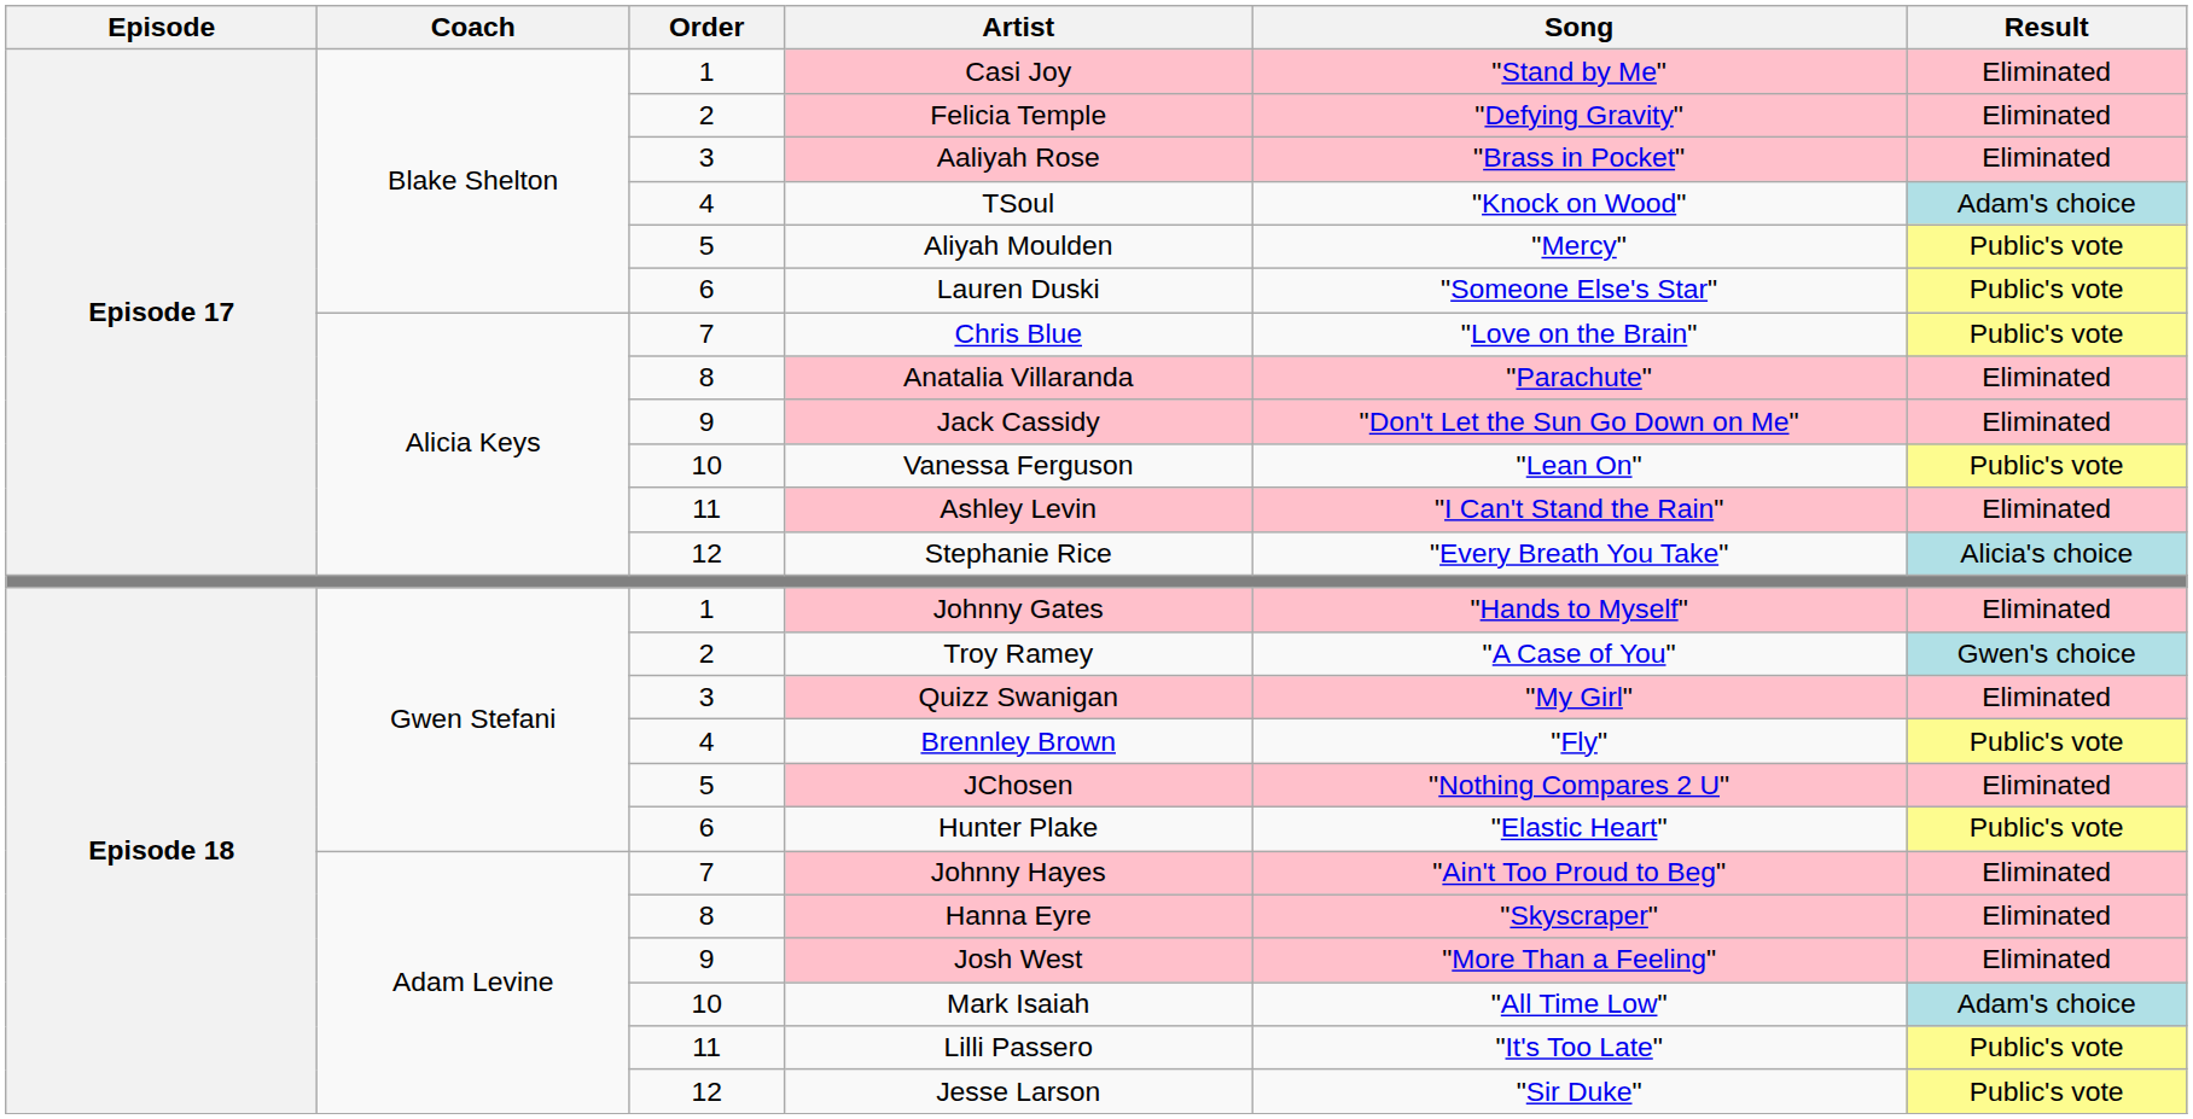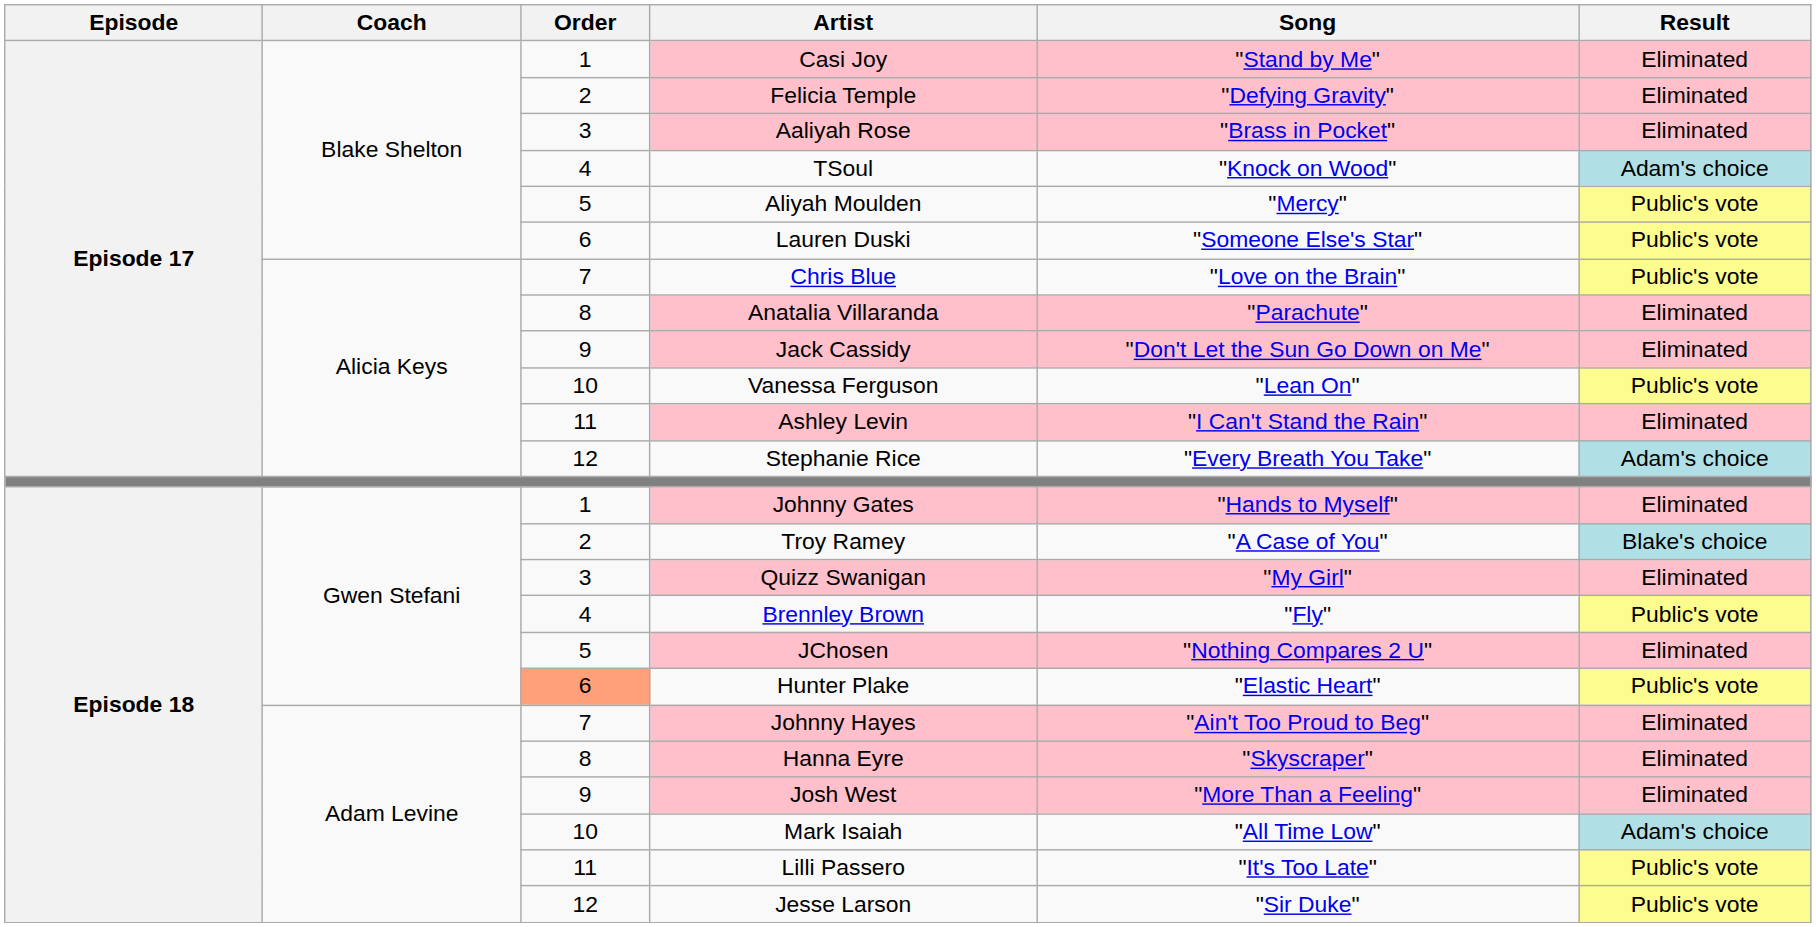 <table class="wikitable" style="text-align:center; width:100%;">
 <tr>
 <th style="width:10%;">Episode</th>
 <th style="width:10%;">Coach</th>
 <th style="width:05%;">Order</th>
 <th style="width:15%;">Artist</th>
 <th style="width:21%;">Song</th>
 <th style="width:9%;">Result</th>
 </tr>
 <tr>
 <th rowspan="12" scope="row">Episode 17<br><small></small></th>
 <td rowspan="6" scope="row">Blake Shelton</td>
 <td>1</td>
 <td style="background:pink;">Casi Joy</td>
 <td style="background:pink;">"<a href='#'>Stand by Me</a>"</td>
 <td style="background:pink;">Eliminated</td>
 </tr>
 <tr>
 <td>2</td>
 <td style="background:pink;">Felicia Temple</td>
 <td style="background:pink;">"<a href='#'>Defying Gravity</a>"</td>
 <td style="background:pink;">Eliminated</td>
 </tr>
 <tr>
 <td>3</td>
 <td style="background:pink;">Aaliyah Rose</td>
 <td style="background:pink;">"<a href='#'>Brass in Pocket</a>"</td>
 <td style="background:pink;">Eliminated</td>
 </tr>
 <tr>
 <td>4</td>
 <td>TSoul</td>
 <td>"<a href='#'>Knock on Wood</a>"</td>
 <td style="background:#B0E0E6;">Adam's choice</td>
 </tr>
 <tr>
 <td>5</td>
 <td>Aliyah Moulden</td>
 <td>"<a href='#'>Mercy</a>"</td>
 <td style="background:#fdfc8f;">Public's vote</td>
 </tr>
 <tr>
 <td>6</td>
 <td>Lauren Duski</td>
 <td>"<a href='#'>Someone Else's Star</a>"</td>
 <td style="background:#fdfc8f;">Public's vote</td>
 </tr>
 <tr>
 <td rowspan="6" scope="row">Alicia Keys</td>
 <td>7</td>
 <td><a href='#'>Chris Blue</a></td>
 <td>"<a href='#'>Love on the Brain</a>"</td>
 <td style="background:#fdfc8f;">Public's vote</td>
 </tr>
 <tr>
 <td>8</td>
 <td style="background:pink;">Anatalia Villaranda</td>
 <td style="background:pink;">"<a href='#'>Parachute</a>"</td>
 <td style="background:pink;">Eliminated</td>
 </tr>
 <tr>
 <td>9</td>
 <td style="background:pink;">Jack Cassidy</td>
 <td style="background:pink;">"<a href='#'>Don't Let the Sun Go Down on Me</a>"</td>
 <td style="background:pink;">Eliminated</td>
 </tr>
 <tr>
 <td>10</td>
 <td>Vanessa Ferguson</td>
 <td>"<a href='#'>Lean On</a>"</td>
 <td style="background:#fdfc8f;">Public's vote</td>
 </tr>
 <tr>
 <td>11</td>
 <td style="background:pink;">Ashley Levin</td>
 <td style="background:pink;">"<a href='#'>I Can't Stand the Rain</a>"</td>
 <td style="background:pink;">Eliminated</td>
 </tr>
 <tr>
 <td>12</td>
 <td>Stephanie Rice</td>
 <td>"<a href='#'>Every Breath You Take</a>"</td>
-<td style="background:#B0E0E6;">Alicia's choice</td>
+<td style="background:#B0E0E6;">Adam's choice</td>
 </tr>
 <tr>
 <th colspan="6" style="background:gray;"></th>
 </tr>
 <tr>
 <th rowspan="12" scope="row">Episode 18<br><small></small></th>
 <td rowspan="6" scope="row">Gwen Stefani</td>
 <td>1</td>
 <td style="background:pink;">Johnny Gates</td>
 <td style="background:pink;">"<a href='#'>Hands to Myself</a>"</td>
 <td style="background:pink;">Eliminated</td>
 </tr>
 <tr>
 <td>2</td>
 <td>Troy Ramey</td>
 <td>"<a href='#'>A Case of You</a>"</td>
-<td style="background:#B0E0E6;">Gwen's choice</td>
+<td style="background:#B0E0E6;">Blake's choice</td>
 </tr>
 <tr>
 <td>3</td>
 <td style="background:pink;">Quizz Swanigan</td>
 <td style="background:pink;">"<a href='#'>My Girl</a>"</td>
 <td style="background:pink;">Eliminated</td>
 </tr>
 <tr>
 <td>4</td>
 <td><a href='#'>Brennley Brown</a></td>
 <td>"<a href='#'>Fly</a>"</td>
 <td style="background:#fdfc8f;">Public's vote</td>
 </tr>
 <tr>
 <td>5</td>
 <td style="background:pink;">JChosen</td>
 <td style="background:pink;">"<a href='#'>Nothing Compares 2 U</a>"</td>
 <td style="background:pink;">Eliminated</td>
 </tr>
 <tr>
-<td>6</td>
+<td style="background: lightsalmon;">6</td>
 <td>Hunter Plake</td>
 <td>"<a href='#'>Elastic Heart</a>"</td>
 <td style="background:#fdfc8f;">Public's vote</td>
 </tr>
 <tr>
 <td rowspan="6" scope="row">Adam Levine</td>
 <td>7</td>
 <td style="background:pink;">Johnny Hayes</td>
 <td style="background:pink;">"<a href='#'>Ain't Too Proud to Beg</a>"</td>
 <td style="background:pink;">Eliminated</td>
 </tr>
 <tr>
 <td>8</td>
 <td style="background:pink;">Hanna Eyre</td>
 <td style="background:pink;">"<a href='#'>Skyscraper</a>"</td>
 <td style="background:pink;">Eliminated</td>
 </tr>
 <tr>
 <td>9</td>
 <td style="background:pink;">Josh West</td>
 <td style="background:pink;">"<a href='#'>More Than a Feeling</a>"</td>
 <td style="background:pink;">Eliminated</td>
 </tr>
 <tr>
 <td>10</td>
 <td>Mark Isaiah</td>
 <td>"<a href='#'>All Time Low</a>"</td>
 <td style="background:#B0E0E6;">Adam's choice</td>
 </tr>
 <tr>
 <td>11</td>
 <td>Lilli Passero</td>
 <td>"<a href='#'>It's Too Late</a>"</td>
 <td style="background:#fdfc8f;">Public's vote</td>
 </tr>
 <tr>
 <td>12</td>
 <td>Jesse Larson</td>
 <td>"<a href='#'>Sir Duke</a>"</td>
 <td style="background:#fdfc8f;">Public's vote</td>
 </tr>
 <tr>
 </tr>
 </table>
